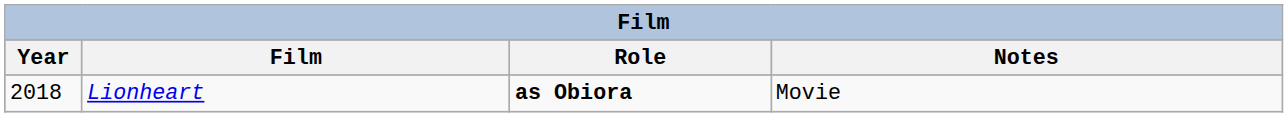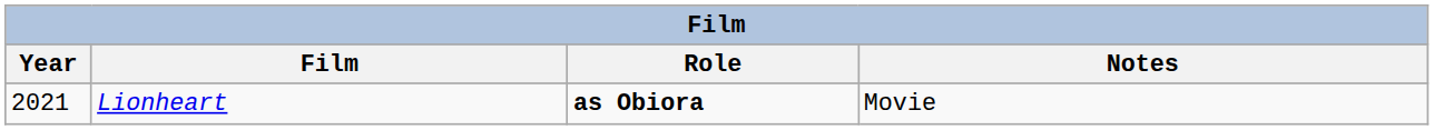 <table class="wikitable">
 <tr style="background:#ccc; text-align:center;">
 <th colspan="4" style="background: LightSteelBlue;">Film</th>
 </tr>
 <tr style="background:#ccc; text-align:center;">
 <th style="width:40px;">Year</th>
 <th style="width:250px;">Film</th>
 <th style="width:150px;">Role</th>
 <th style="width:300px;">Notes</th>
 </tr>
 <tr>
-<td>2018</td>
+<td>2021</td>
 <td><em><a href='#'>Lionheart</a></em></td>
 <td><strong>as Obiora</strong></td>
 <td>Movie</td>
 </tr>
 </table>
